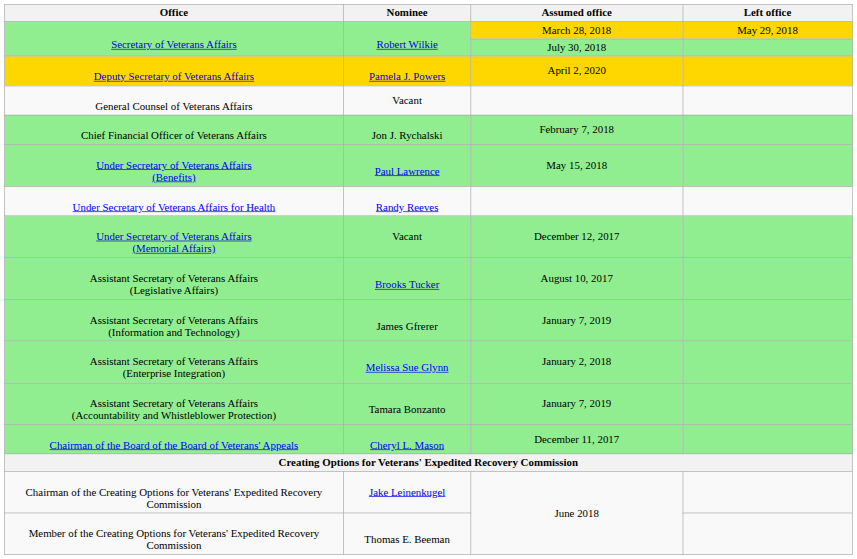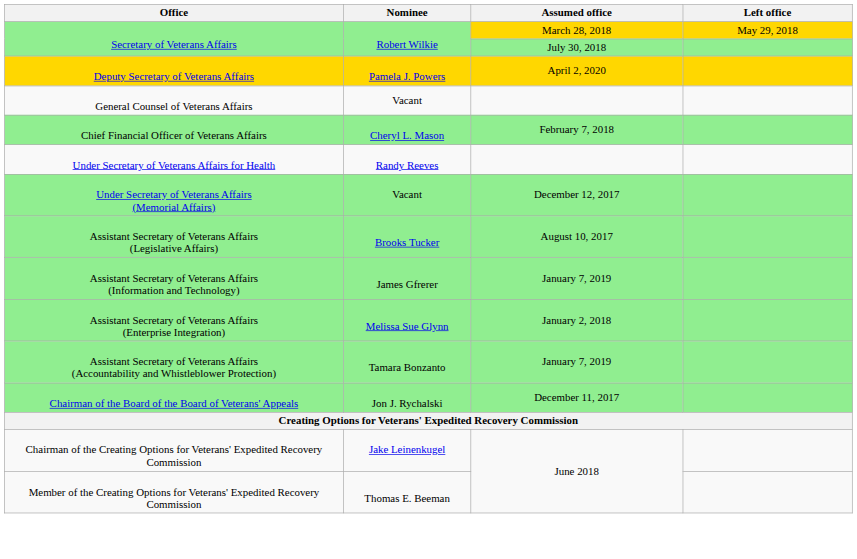 <table class="wikitable sortable" style="text-align:center">
 <tr>
 <th style="width:40%;">Office</th>
 <th style="width:15%;">Nominee</th>
 <th style="width:25%;" data-sort- type="date">Assumed office</th>
 <th style="width:20%;" data-sort- type="date">Left office</th>
 </tr>
 <tr>
 <td rowspan="2" style="background:lightgreen"><br><a href='#'>Secretary of Veterans Affairs</a></td>
 <td rowspan="2" style="background:lightgreen"><br><a href='#'>Robert Wilkie</a></td>
 <td style="background:gold;">March 28, 2018</td>
 <td style="background:gold;">May 29, 2018</td>
 </tr>
 <tr style="background:lightgreen">
 <td>July 30, 2018<br></td>
 <td></td>
 </tr>
 <tr style="background:gold;">
 <td><br><a href='#'>Deputy Secretary of Veterans Affairs</a></td>
 <td><br><a href='#'>Pamela J. Powers</a></td>
 <td>April 2, 2020</td>
 <td></td>
 </tr>
 <tr>
 <td><br>General Counsel of Veterans Affairs</td>
 <td>Vacant</td>
 <td></td>
 <td></td>
 </tr>
 <tr style="background:lightgreen;">
 <td><br>Chief Financial Officer of Veterans Affairs</td>
-<td><br>Jon J. Rychalski</td>
+<td><br><a href='#'>Cheryl L. Mason</a></td>
 <td>February 7, 2018<br></td>
-<td></td>
-</tr>
-<tr style="background:lightgreen;">
-<td><br><a href='#'>Under Secretary of Veterans Affairs<br>(Benefits)</a></td>
-<td><br><a href='#'>Paul Lawrence</a></td>
-<td>May 15, 2018<br></td>
 <td></td>
 </tr>
 <tr>
 <td><br><a href='#'>Under Secretary of Veterans Affairs for Health</a></td>
 <td><br><a href='#'>Randy Reeves</a></td>
 <td></td>
 <td></td>
 </tr>
 <tr style="background:lightgreen;">
 <td><br><a href='#'>Under Secretary of Veterans Affairs<br>(Memorial Affairs)</a></td>
 <td>Vacant</td>
 <td>December 12, 2017<br></td>
 <td></td>
 </tr>
 <tr style="background:lightgreen;">
 <td><br>Assistant Secretary of Veterans Affairs<br>(Legislative Affairs)</td>
 <td><br><a href='#'>Brooks Tucker</a></td>
 <td>August 10, 2017<br></td>
 <td></td>
 </tr>
 <tr style="background:lightgreen;">
 <td><br>Assistant Secretary of Veterans Affairs<br>(Information and Technology)</td>
 <td><br>James Gfrerer</td>
 <td>January 7, 2019<br></td>
 <td></td>
 </tr>
 <tr style="background:lightgreen;">
 <td><br>Assistant Secretary of Veterans Affairs<br>(Enterprise Integration)</td>
 <td><br><a href='#'>Melissa Sue Glynn</a></td>
 <td>January 2, 2018<br></td>
 <td></td>
 </tr>
 <tr style="background:lightgreen;">
 <td><br>Assistant Secretary of Veterans Affairs<br>(Accountability and Whistleblower Protection)</td>
 <td><br>Tamara Bonzanto</td>
 <td>January 7, 2019<br></td>
 <td></td>
 </tr>
 <tr style="background:lightgreen;">
 <td><br><a href='#'>Chairman of the Board of the Board of Veterans' Appeals</a></td>
-<td><br><a href='#'>Cheryl L. Mason</a></td>
+<td><br>Jon J. Rychalski</td>
 <td>December 11, 2017<br></td>
 <td></td>
 </tr>
 <tr>
 <th colspan="4">Creating Options for Veterans' Expedited Recovery Commission</th>
 </tr>
 <tr>
 <td><br>Chairman of the Creating Options for Veterans' Expedited Recovery Commission</td>
 <td><a href='#'>Jake Leinenkugel</a></td>
 <td rowspan="2">June 2018</td>
 <td></td>
 </tr>
 <tr>
 <td><br>Member of the Creating Options for Veterans' Expedited Recovery Commission</td>
 <td><br>Thomas E. Beeman</td>
 <td></td>
 </tr>
 </table>
